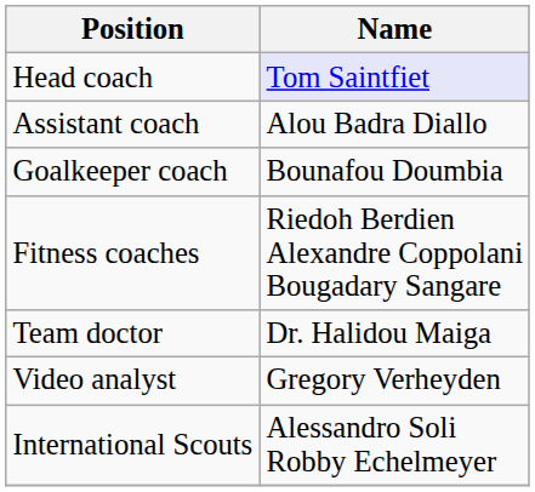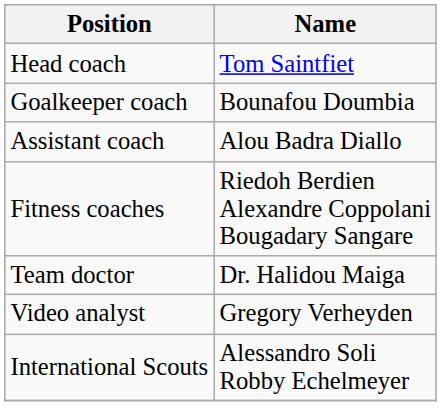 <table class="wikitable">
 <tr>
 <th>Position</th>
 <th>Name</th>
 </tr>
 <tr>
 <td>Head coach</td>
-<td style="background: lavender;"> <a href='#'>Tom Saintfiet</a></td>
+<td> <a href='#'>Tom Saintfiet</a></td>
+</tr>
+<tr>
+<td>Goalkeeper coach</td>
+<td> Bounafou Doumbia</td>
 </tr>
 <tr>
 <td>Assistant coach</td>
 <td> Alou Badra Diallo</td>
-</tr>
-<tr>
-<td>Goalkeeper coach</td>
-<td> Bounafou Doumbia</td>
 </tr>
 <tr>
 <td>Fitness coaches</td>
 <td> Riedoh Berdien<br> Alexandre Coppolani<br> Bougadary Sangare</td>
 </tr>
 <tr>
 <td>Team doctor</td>
 <td> Dr. Halidou Maiga</td>
 </tr>
 <tr>
 <td>Video analyst</td>
 <td> Gregory Verheyden</td>
 </tr>
 <tr>
 <td>International Scouts</td>
 <td> Alessandro Soli<br> Robby Echelmeyer</td>
 </tr>
 <tr>
 </tr>
 </table>
